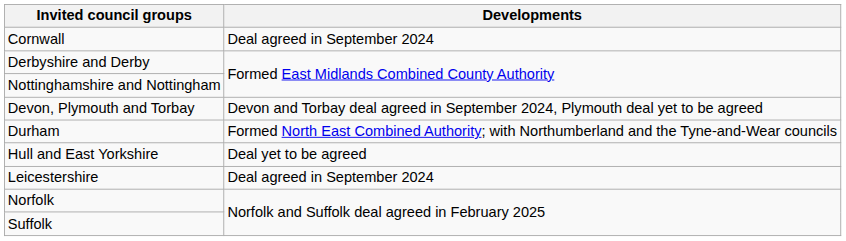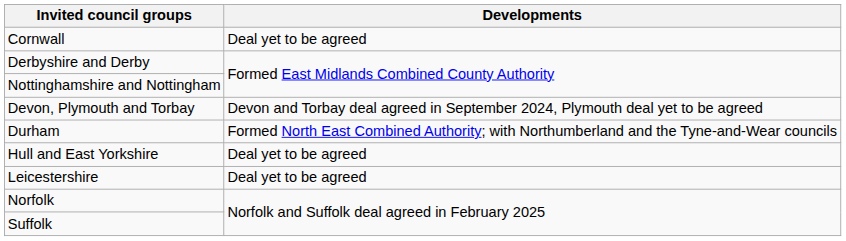 <table class="wikitable collapsible">
 <tr>
 <th>Invited council groups</th>
 <th>Developments</th>
 </tr>
 <tr>
 <td>Cornwall</td>
-<td>Deal agreed in September 2024</td>
+<td>Deal yet to be agreed</td>
 </tr>
 <tr>
 <td>Derbyshire and Derby</td>
 <td rowspan=2>Formed <a href='#'>East Midlands Combined County Authority</a></td>
 </tr>
 <tr>
 <td>Nottinghamshire and Nottingham</td>
 </tr>
 <tr>
 <td>Devon, Plymouth and Torbay</td>
 <td>Devon and Torbay deal agreed in September 2024, Plymouth deal yet to be agreed</td>
 </tr>
 <tr>
 <td>Durham</td>
 <td>Formed <a href='#'>North East Combined Authority</a>; with Northumberland and the Tyne-and-Wear councils</td>
 </tr>
 <tr>
 <td>Hull and East Yorkshire</td>
 <td>Deal yet to be agreed</td>
 </tr>
 <tr>
 <td>Leicestershire</td>
-<td>Deal agreed in September 2024</td>
+<td>Deal yet to be agreed</td>
 </tr>
 <tr>
 <td>Norfolk</td>
 <td rowspan=2>Norfolk and Suffolk deal agreed in February 2025</td>
 </tr>
 <tr>
 <td>Suffolk</td>
 </tr>
 </table>
